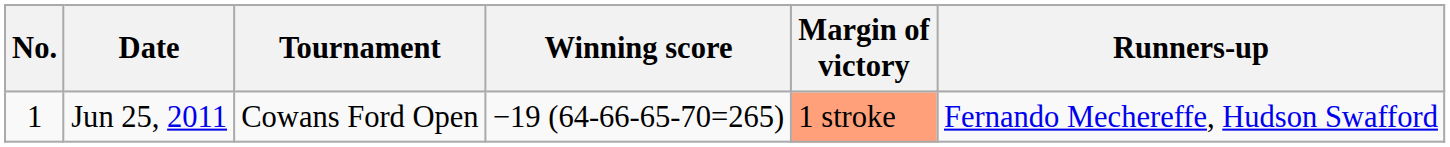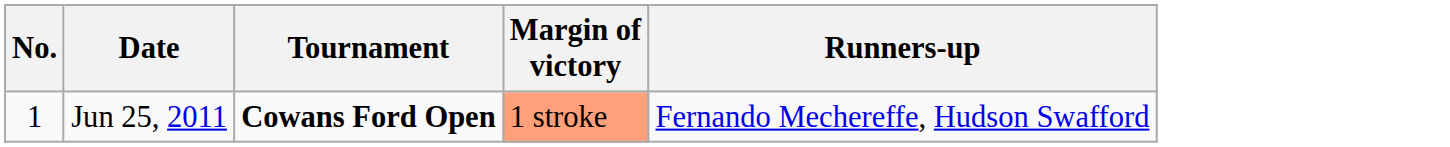 <table class="wikitable" style="font-size:95%;">
 <tr>
 <th>No.</th>
 <th>Date</th>
 <th>Tournament</th>
-<th>Winning score</th>
 <th>Margin of<br>victory</th>
 <th>Runners-up</th>
 </tr>
 <tr>
 <td align=center>1</td>
 <td align=right>Jun 25, <a href='#'>2011</a></td>
-<td>Cowans Ford Open</td>
-<td>−19 (64-66-65-70=265)</td>
+<td><strong>Cowans Ford Open</strong></td>
 <td style="background: lightsalmon;">1 stroke</td>
 <td> <a href='#'>Fernando Mechereffe</a>,  <a href='#'>Hudson Swafford</a></td>
 </tr>
 </table>
